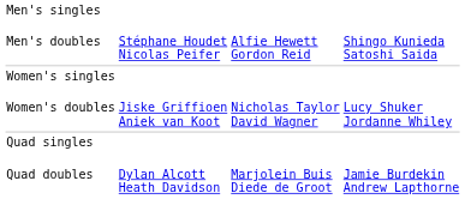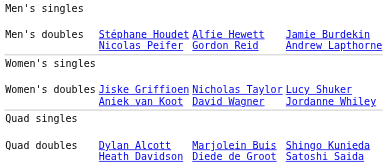 <table>
 <tr>
 <td>Men's singles<br></td>
 <td></td>
 <td></td>
 <td></td>
 </tr>
 <tr>
 <td>Men's doubles<br></td>
 <td><br><a href='#'>Stéphane Houdet</a><br><a href='#'>Nicolas Peifer</a></td>
 <td><br><a href='#'>Alfie Hewett</a><br><a href='#'>Gordon Reid</a></td>
-<td><br><a href='#'>Shingo Kunieda</a><br><a href='#'>Satoshi Saida</a></td>
+<td><br><a href='#'>Jamie Burdekin</a><br><a href='#'>Andrew Lapthorne</a></td>
 </tr>
 <tr bgcolor=#DDDDDD>
 <td colspan=7></td>
 </tr>
 <tr>
 <td>Women's singles<br></td>
 <td></td>
 <td></td>
 <td></td>
 </tr>
 <tr>
 <td>Women's doubles<br></td>
 <td><br><a href='#'>Jiske Griffioen</a><br><a href='#'>Aniek van Koot</a></td>
 <td><br><a href='#'>Nicholas Taylor</a><br><a href='#'>David Wagner</a></td>
 <td><br><a href='#'>Lucy Shuker</a><br><a href='#'>Jordanne Whiley</a></td>
 </tr>
 <tr bgcolor=#DDDDDD>
 <td colspan=7></td>
 </tr>
 <tr>
 <td>Quad singles<br></td>
 <td></td>
 <td></td>
 <td></td>
 </tr>
 <tr>
 <td>Quad doubles<br></td>
 <td><br><a href='#'>Dylan Alcott</a><br><a href='#'>Heath Davidson</a></td>
 <td><br><a href='#'>Marjolein Buis</a><br><a href='#'>Diede de Groot</a></td>
-<td><br><a href='#'>Jamie Burdekin</a><br><a href='#'>Andrew Lapthorne</a></td>
+<td><br><a href='#'>Shingo Kunieda</a><br><a href='#'>Satoshi Saida</a></td>
 </tr>
 </table>
